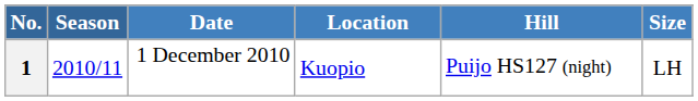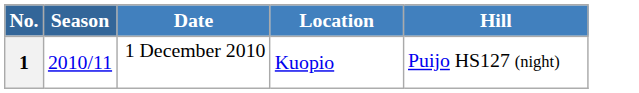 <table class="wikitable sortable" style="font-size:86%; line-height:15px; text-align:left; border:grey solid 1px; border-collapse:collapse; background:#ffffff;">
 <tr style="background:#efefef;">
 <th style="background-color:#369; color:white; width:10px;">No.</th>
 <th style="background-color:#369; color:white;  width:30px;">Season</th>
 <th style="background-color:#4180be; color:white; width:100px;">Date</th>
 <th style="background-color:#4180be; color:white; width:86px;">Location</th>
 <th style="background-color:#4180be; color:white; width:122px;">Hill</th>
-<th style="background-color:#4180be; color:white; width:25px;">Size</th>
 </tr>
 <tr>
 <th scope=row style="text-align:center;">1</th>
 <td align=center><a href='#'>2010/11</a></td>
 <td align=right>1 December 2010  </td>
 <td> <a href='#'>Kuopio</a></td>
 <td><a href='#'>Puijo</a> HS127 <small>(night)</small></td>
-<td align=center>LH</td>
 </tr>
 </table>
